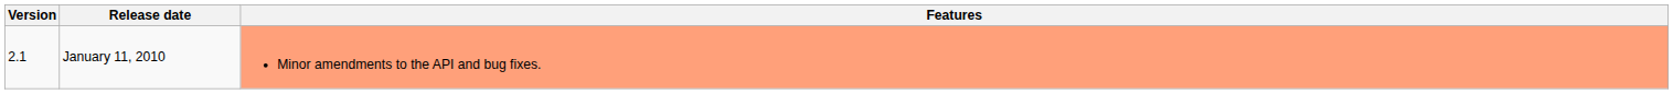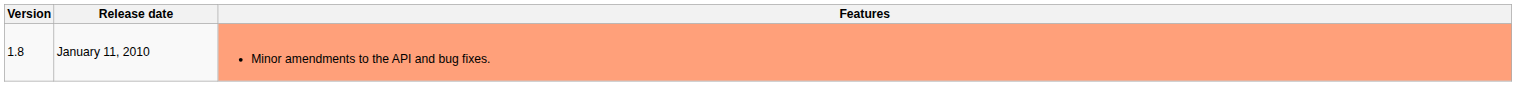 <table class="wikitable" style="width:100%;">
 <tr>
 <th style="width:2%;">Version</th>
 <th style="width:11%;">Release date</th>
 <th style="width:87%;">Features</th>
 </tr>
 <tr>
-<td>2.1</td>
+<td>1.8</td>
 <td>January 11, 2010</td>
 <td style="background: lightsalmon;"><br><ul><li>Minor amendments to the API and bug fixes.</li></ul></td>
 </tr>
 </table>
